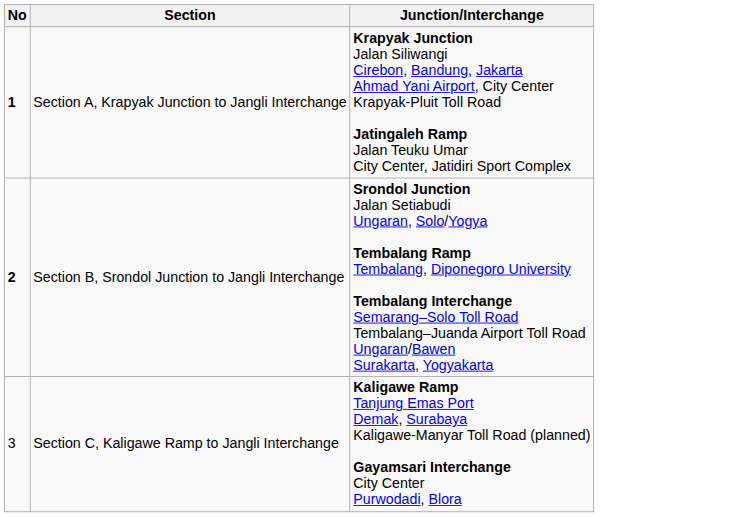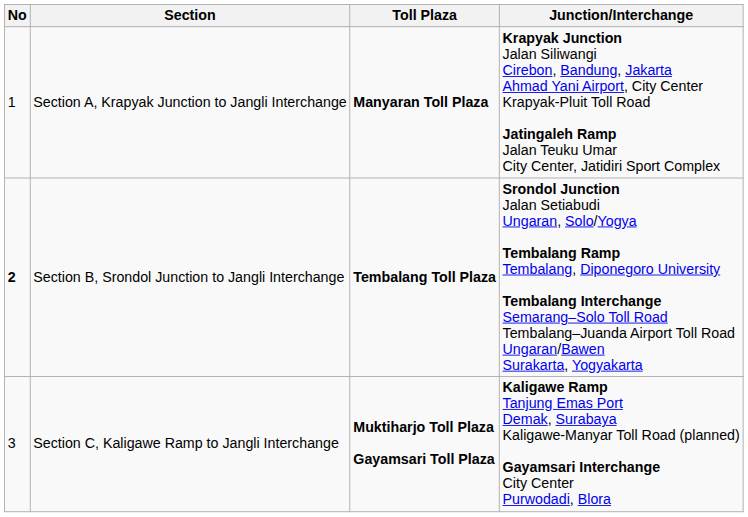 <table class="wikitable">
 <tr>
 <th>No</th>
 <th>Section</th>
+<th>Toll Plaza</th>
 <th>Junction/Interchange</th>
 </tr>
 <tr>
-<td><strong>1</strong></td>
+<td>1</td>
 <td>Section A, Krapyak Junction to Jangli Interchange</td>
+<td><strong>Manyaran Toll Plaza</strong></td>
 <td><strong>Krapyak Junction</strong><br>Jalan Siliwangi<br> <a href='#'>Cirebon</a>, <a href='#'>Bandung</a>, <a href='#'>Jakarta</a><br><a href='#'>Ahmad Yani Airport</a>, City Center<br>Krapyak-Pluit Toll Road <br><br><strong>Jatingaleh Ramp</strong><br>Jalan Teuku Umar<br>City Center, Jatidiri Sport Complex</td>
 </tr>
 <tr>
 <td><strong>2</strong></td>
 <td>Section B, Srondol Junction to Jangli Interchange</td>
+<td><strong>Tembalang Toll Plaza</strong></td>
 <td><strong>Srondol Junction</strong><br>Jalan Setiabudi<br> <a href='#'>Ungaran</a>, <a href='#'>Solo</a>/<a href='#'>Yogya</a><br><br><strong>Tembalang Ramp</strong><br><a href='#'>Tembalang</a>, <a href='#'>Diponegoro University</a><br><br><strong>Tembalang Interchange</strong><br> <a href='#'>Semarang–Solo Toll Road</a><br>Tembalang–Juanda Airport Toll Road <br><a href='#'>Ungaran</a>/<a href='#'>Bawen</a><br><a href='#'>Surakarta</a>, <a href='#'>Yogyakarta</a></td>
 </tr>
 <tr>
 <td>3</td>
 <td>Section C, Kaligawe Ramp to Jangli Interchange</td>
+<td><strong>Muktiharjo Toll Plaza</strong><br><br><strong>Gayamsari Toll Plaza</strong></td>
 <td><strong>Kaligawe Ramp</strong><br><a href='#'>Tanjung Emas Port</a><br> <a href='#'>Demak</a>, <a href='#'>Surabaya</a><br>Kaligawe-Manyar Toll Road (planned)<br><br><strong>Gayamsari Interchange</strong><br>City Center<br><a href='#'>Purwodadi</a>, <a href='#'>Blora</a></td>
 </tr>
 </table>
